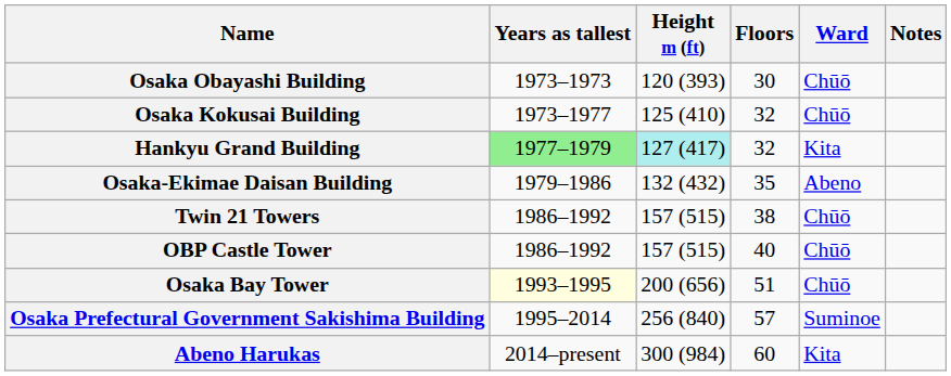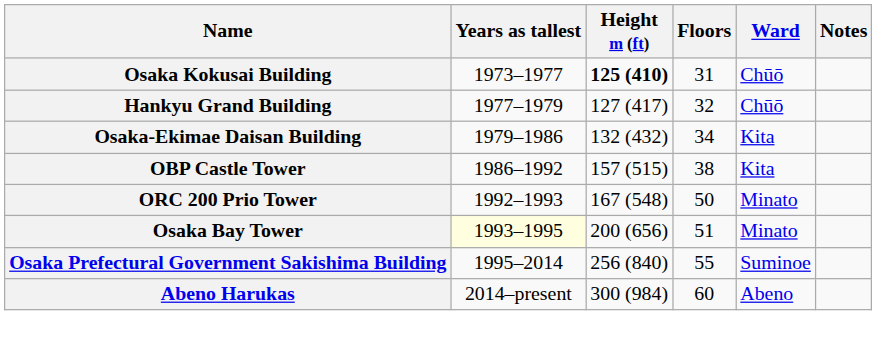 <table class="wikitable sortable plainrowheaders">
 <tr>
 <th scope="col">Name</th>
 <th scope="col">Years as tallest</th>
 <th scope="col">Height<br><small><a href='#'>m</a> (<a href='#'>ft</a>)</small></th>
 <th scope="col">Floors</th>
 <th scope="col"><a href='#'>Ward</a></th>
 <th scope="col" class="unsortable">Notes</th>
 </tr>
 <tr>
-<th scope="row">Osaka Obayashi Building</th>
-<td align="center">1973–1973</td>
-<td align="center">120 (393)</td>
-<td align="center">30</td>
-<td><a href='#'>Chūō</a></td>
-<td></td>
-</tr>
-<tr>
 <th scope="row">Osaka Kokusai Building</th>
 <td align="center">1973–1977</td>
-<td align="center">125 (410)</td>
-<td align="center">32</td>
+<td align="center"><strong>125 (410)</strong></td>
+<td align="center">31</td>
 <td><a href='#'>Chūō</a></td>
 <td></td>
 </tr>
 <tr>
 <th scope="row">Hankyu Grand Building</th>
-<td align="center" style="background: lightgreen;">1977–1979</td>
-<td align="center" style="background: paleturquoise;">127 (417)</td>
+<td align="center">1977–1979</td>
+<td align="center">127 (417)</td>
 <td align="center">32</td>
-<td><a href='#'>Kita</a></td>
+<td><a href='#'>Chūō</a></td>
 <td></td>
 </tr>
 <tr>
 <th scope="row">Osaka-Ekimae Daisan Building</th>
 <td align="center">1979–1986</td>
 <td align="center">132 (432)</td>
-<td align="center">35</td>
-<td><a href='#'>Abeno</a></td>
-<td></td>
-</tr>
-<tr>
-<th scope="row">Twin 21 Towers</th>
-<td align="center">1986–1992</td>
-<td align="center">157 (515)</td>
-<td align="center">38</td>
-<td><a href='#'>Chūō</a></td>
+<td align="center">34</td>
+<td><a href='#'>Kita</a></td>
 <td></td>
 </tr>
 <tr>
 <th scope="row">OBP Castle Tower</th>
 <td align="center">1986–1992</td>
 <td align="center">157 (515)</td>
-<td align="center">40</td>
-<td><a href='#'>Chūō</a></td>
+<td align="center">38</td>
+<td><a href='#'>Kita</a></td>
+<td></td>
+</tr>
+<tr>
+<th scope="row">ORC 200 Prio Tower</th>
+<td align="center">1992–1993</td>
+<td align="center">167 (548)</td>
+<td align="center">50</td>
+<td><a href='#'>Minato</a></td>
 <td></td>
 </tr>
 <tr>
 <th scope="row">Osaka Bay Tower</th>
 <td align="center" style="background: lightyellow;">1993–1995</td>
 <td align="center">200 (656)</td>
 <td align="center">51</td>
-<td><a href='#'>Chūō</a></td>
+<td><a href='#'>Minato</a></td>
 <td></td>
 </tr>
 <tr>
 <th scope="row"><a href='#'>Osaka Prefectural Government Sakishima Building</a></th>
 <td align="center">1995–2014</td>
 <td align="center">256 (840)</td>
-<td align="center">57</td>
+<td align="center">55</td>
 <td><a href='#'>Suminoe</a></td>
 <td></td>
 </tr>
 <tr>
 <th scope="row"><a href='#'>Abeno Harukas</a></th>
 <td align="center">2014–present</td>
 <td align="center">300 (984)</td>
 <td align="center">60</td>
-<td><a href='#'>Kita</a></td>
+<td><a href='#'>Abeno</a></td>
 <td></td>
 </tr>
 </table>
